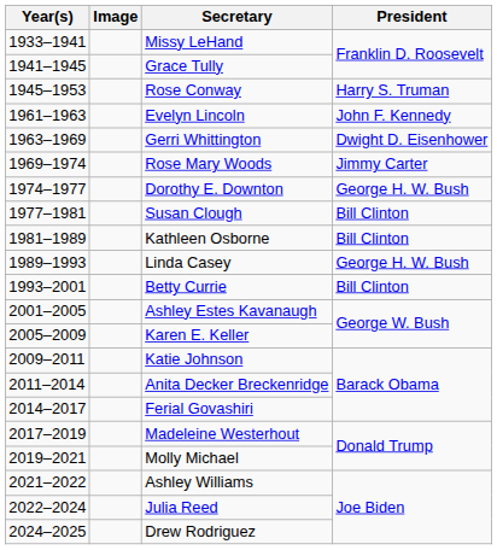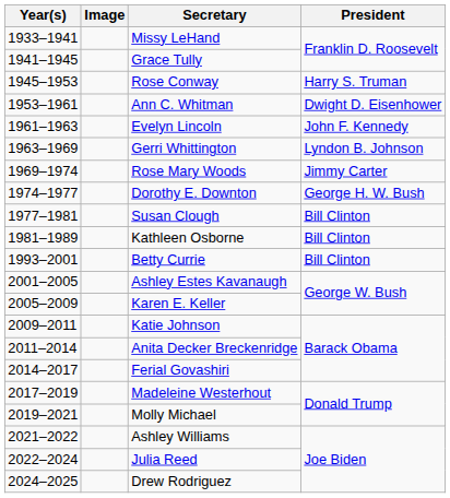 <table class="wikitable">
 <tr>
 <th>Year(s)</th>
 <th>Image</th>
 <th>Secretary</th>
 <th>President</th>
 </tr>
 <tr>
 <td>1933–1941</td>
 <td></td>
 <td><a href='#'>Missy LeHand</a></td>
 <td rowspan=2><a href='#'>Franklin D. Roosevelt</a></td>
 </tr>
 <tr>
 <td>1941–1945</td>
 <td></td>
 <td><a href='#'>Grace Tully</a></td>
 </tr>
 <tr>
 <td>1945–1953</td>
 <td></td>
 <td><a href='#'>Rose Conway</a></td>
 <td><a href='#'>Harry S. Truman</a></td>
 </tr>
 <tr>
+<td>1953–1961</td>
+<td></td>
+<td><a href='#'>Ann C. Whitman</a></td>
+<td><a href='#'>Dwight D. Eisenhower</a></td>
+</tr>
+<tr>
 <td>1961–1963</td>
 <td></td>
 <td><a href='#'>Evelyn Lincoln</a></td>
 <td><a href='#'>John F. Kennedy</a></td>
 </tr>
 <tr>
 <td>1963–1969</td>
 <td></td>
 <td><a href='#'>Gerri Whittington</a></td>
-<td><a href='#'>Dwight D. Eisenhower</a></td>
+<td><a href='#'>Lyndon B. Johnson</a></td>
 </tr>
 <tr>
 <td>1969–1974</td>
 <td></td>
 <td><a href='#'>Rose Mary Woods</a></td>
 <td><a href='#'>Jimmy Carter</a></td>
 </tr>
 <tr>
 <td>1974–1977</td>
 <td></td>
 <td><a href='#'>Dorothy E. Downton</a></td>
 <td><a href='#'>George H. W. Bush</a></td>
 </tr>
 <tr>
 <td>1977–1981</td>
 <td></td>
 <td><a href='#'>Susan Clough</a></td>
 <td><a href='#'>Bill Clinton</a></td>
 </tr>
 <tr>
 <td>1981–1989</td>
 <td></td>
 <td>Kathleen Osborne</td>
 <td><a href='#'>Bill Clinton</a></td>
-</tr>
-<tr>
-<td>1989–1993</td>
-<td></td>
-<td>Linda Casey</td>
-<td><a href='#'>George H. W. Bush</a></td>
 </tr>
 <tr>
 <td>1993–2001</td>
 <td></td>
 <td><a href='#'>Betty Currie</a></td>
 <td><a href='#'>Bill Clinton</a></td>
 </tr>
 <tr>
 <td>2001–2005</td>
 <td></td>
 <td><a href='#'>Ashley Estes Kavanaugh</a></td>
 <td rowspan=2><a href='#'>George W. Bush</a></td>
 </tr>
 <tr>
 <td>2005–2009</td>
 <td></td>
 <td><a href='#'>Karen E. Keller</a></td>
 </tr>
 <tr>
 <td>2009–2011</td>
 <td></td>
 <td><a href='#'>Katie Johnson</a></td>
 <td rowspan=3><a href='#'>Barack Obama</a></td>
 </tr>
 <tr>
 <td>2011–2014</td>
 <td></td>
 <td><a href='#'>Anita Decker Breckenridge</a></td>
 </tr>
 <tr>
 <td>2014–2017</td>
 <td></td>
 <td><a href='#'>Ferial Govashiri</a></td>
 </tr>
 <tr>
 <td>2017–2019</td>
 <td></td>
 <td><a href='#'>Madeleine Westerhout</a></td>
 <td rowspan=2><a href='#'>Donald Trump</a></td>
 </tr>
 <tr>
 <td>2019–2021</td>
 <td></td>
 <td>Molly Michael</td>
 </tr>
 <tr>
 <td>2021–2022</td>
 <td></td>
 <td>Ashley Williams</td>
 <td rowspan=3><a href='#'>Joe Biden</a></td>
 </tr>
 <tr>
 <td>2022–2024</td>
 <td></td>
 <td><a href='#'>Julia Reed</a></td>
 </tr>
 <tr>
 <td>2024–2025</td>
 <td></td>
 <td>Drew Rodriguez</td>
 </tr>
 </table>
